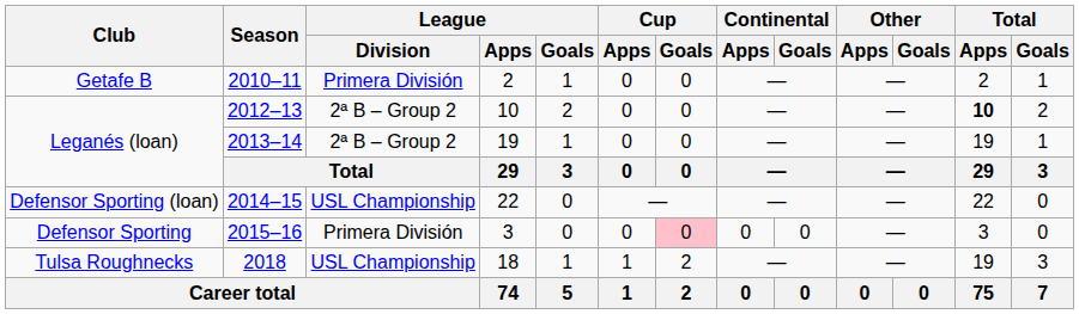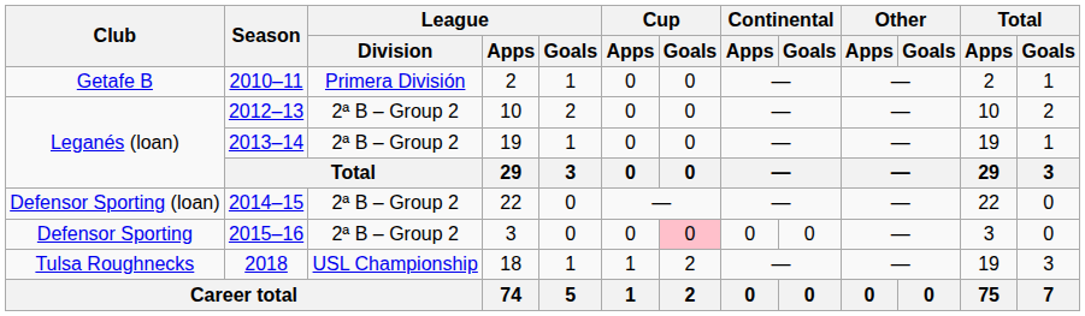 <table class="wikitable" style="text-align: center;">
 <tr>
 <th rowspan="2">Club</th>
 <th rowspan="2">Season</th>
 <th colspan="3">League</th>
 <th colspan="2">Cup</th>
 <th colspan="2">Continental</th>
 <th colspan="2">Other</th>
 <th colspan="2">Total</th>
 </tr>
 <tr>
 <th>Division</th>
 <th>Apps</th>
 <th>Goals</th>
 <th>Apps</th>
 <th>Goals</th>
 <th>Apps</th>
 <th>Goals</th>
 <th>Apps</th>
 <th>Goals</th>
 <th>Apps</th>
 <th>Goals</th>
 </tr>
 <tr>
 <td rowspan="1" valign="center"><a href='#'>Getafe B</a></td>
 <td><a href='#'>2010–11</a></td>
 <td><a href='#'>Primera División</a></td>
 <td>2</td>
 <td>1</td>
 <td>0</td>
 <td>0</td>
 <td colspan="2">—</td>
 <td colspan="2">—</td>
 <td>2</td>
 <td>1</td>
 </tr>
 <tr>
 <td rowspan="3" valign="center"><a href='#'>Leganés</a> (loan)</td>
 <td><a href='#'>2012–13</a></td>
 <td>2ª B – Group 2</td>
 <td>10</td>
 <td>2</td>
 <td>0</td>
 <td>0</td>
 <td colspan="2">—</td>
 <td colspan="2">—</td>
-<td><strong>10</strong></td>
+<td>10</td>
 <td>2</td>
 </tr>
 <tr>
 <td><a href='#'>2013–14</a></td>
 <td>2ª B – Group 2</td>
 <td>19</td>
 <td>1</td>
 <td>0</td>
 <td>0</td>
 <td colspan="2">—</td>
 <td colspan="2">—</td>
 <td>19</td>
 <td>1</td>
 </tr>
 <tr>
 <th colspan="2">Total</th>
 <th>29</th>
 <th>3</th>
 <th>0</th>
 <th>0</th>
 <th colspan="2">—</th>
 <th colspan="2">—</th>
 <th>29</th>
 <th>3</th>
 </tr>
 <tr>
 <td rowspan="1" valign="center"><a href='#'>Defensor Sporting</a> (loan)</td>
 <td><a href='#'>2014–15</a></td>
-<td><a href='#'>USL Championship</a></td>
+<td>2ª B – Group 2</td>
 <td>22</td>
 <td>0</td>
 <td colspan="2">—</td>
 <td colspan="2">—</td>
 <td colspan="2">—</td>
 <td>22</td>
 <td>0</td>
 </tr>
 <tr>
 <td rowspan="1" valign="center"><a href='#'>Defensor Sporting</a></td>
 <td><a href='#'>2015–16</a></td>
-<td>Primera División</td>
+<td>2ª B – Group 2</td>
 <td>3</td>
 <td>0</td>
 <td>0</td>
 <td style="background: pink;">0</td>
 <td>0</td>
 <td>0</td>
 <td colspan="2">—</td>
 <td>3</td>
 <td>0</td>
 </tr>
 <tr>
 <td><a href='#'>Tulsa Roughnecks</a></td>
 <td><a href='#'>2018</a></td>
 <td><a href='#'>USL Championship</a></td>
 <td>18</td>
 <td>1</td>
 <td>1</td>
 <td>2</td>
 <td colspan="2">—</td>
 <td colspan="2">—</td>
 <td>19</td>
 <td>3</td>
 </tr>
 <tr>
 <th colspan="3">Career total</th>
 <th>74</th>
 <th>5</th>
 <th>1</th>
 <th>2</th>
 <th>0</th>
 <th>0</th>
 <th>0</th>
 <th>0</th>
 <th>75</th>
 <th>7</th>
 </tr>
 </table>
